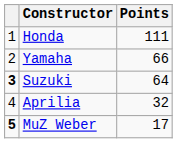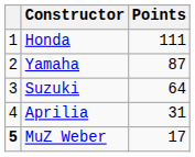 <table class="wikitable" style="font-size: 95%;">
 <tr>
 <th></th>
 <th>Constructor</th>
 <th>Points</th>
 </tr>
 <tr>
 <td align=center>1</td>
 <td> <a href='#'>Honda</a></td>
 <td align=right>111</td>
 </tr>
 <tr>
 <td align=center>2</td>
 <td> <a href='#'>Yamaha</a></td>
-<td align=right>66</td>
+<td align=right>87</td>
 </tr>
 <tr>
-<td align=center><strong>3</strong></td>
+<td align=center>3</td>
 <td> <a href='#'>Suzuki</a></td>
 <td align=right>64</td>
 </tr>
 <tr>
 <td align=center>4</td>
 <td> <a href='#'>Aprilia</a></td>
-<td align=right>32</td>
+<td align=right>31</td>
 </tr>
 <tr>
 <td align=center><strong>5</strong></td>
 <td> <a href='#'>MuZ Weber</a></td>
 <td align=right>17</td>
 </tr>
 </table>
